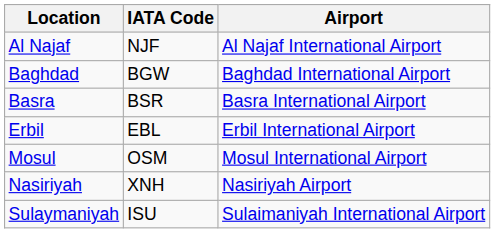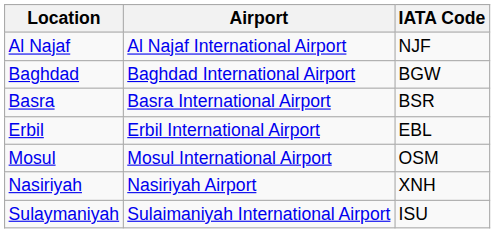 <table class="wikitable">
 <tr>
 <th>Location</th>
+<th>Airport</th>
 <th>IATA Code</th>
-<th>Airport</th>
 </tr>
 <tr>
 <td><a href='#'>Al Najaf</a></td>
+<td><a href='#'>Al Najaf International Airport</a></td>
 <td>NJF</td>
-<td><a href='#'>Al Najaf International Airport</a></td>
 </tr>
 <tr>
 <td><a href='#'>Baghdad</a></td>
+<td><a href='#'>Baghdad International Airport</a></td>
 <td>BGW</td>
-<td><a href='#'>Baghdad International Airport</a></td>
 </tr>
 <tr>
 <td><a href='#'>Basra</a></td>
+<td><a href='#'>Basra International Airport</a></td>
 <td>BSR</td>
-<td><a href='#'>Basra International Airport</a></td>
 </tr>
 <tr>
 <td><a href='#'>Erbil</a></td>
+<td><a href='#'>Erbil International Airport</a></td>
 <td>EBL</td>
-<td><a href='#'>Erbil International Airport</a></td>
 </tr>
 <tr>
 <td><a href='#'>Mosul</a></td>
+<td><a href='#'>Mosul International Airport</a></td>
 <td>OSM</td>
-<td><a href='#'>Mosul International Airport</a></td>
 </tr>
 <tr>
 <td><a href='#'>Nasiriyah</a></td>
+<td><a href='#'>Nasiriyah Airport</a></td>
 <td>XNH</td>
-<td><a href='#'>Nasiriyah Airport</a></td>
 </tr>
 <tr>
 <td><a href='#'>Sulaymaniyah</a></td>
+<td><a href='#'>Sulaimaniyah International Airport</a></td>
 <td>ISU</td>
-<td><a href='#'>Sulaimaniyah International Airport</a></td>
 </tr>
 </table>
